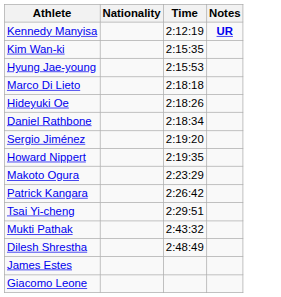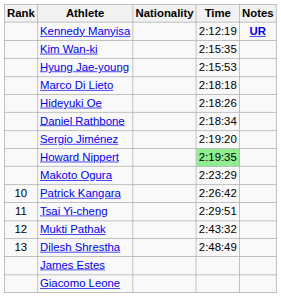 <table class="wikitable sortable" style="text-align:center">
 <tr>
+<th>Rank</th>
 <th>Athlete</th>
 <th>Nationality</th>
 <th>Time</th>
 <th>Notes</th>
 </tr>
 <tr>
+<td></td>
 <td align=left><a href='#'>Kennedy Manyisa</a></td>
 <td align=left></td>
 <td>2:12:19</td>
 <td><strong><a href='#'>UR</a></strong></td>
 </tr>
 <tr>
+<td></td>
 <td align=left><a href='#'>Kim Wan-ki</a></td>
 <td align=left></td>
 <td>2:15:35</td>
 <td></td>
 </tr>
 <tr>
+<td></td>
 <td align=left><a href='#'>Hyung Jae-young</a></td>
 <td align=left></td>
 <td>2:15:53</td>
 <td></td>
 </tr>
 <tr>
+<td></td>
 <td align=left><a href='#'>Marco Di Lieto</a></td>
 <td align=left></td>
 <td>2:18:18</td>
 <td></td>
 </tr>
 <tr>
+<td></td>
 <td align=left><a href='#'>Hideyuki Oe</a></td>
 <td align=left></td>
 <td>2:18:26</td>
 <td></td>
 </tr>
 <tr>
+<td></td>
 <td align=left><a href='#'>Daniel Rathbone</a></td>
 <td align=left></td>
 <td>2:18:34</td>
 <td></td>
 </tr>
 <tr>
+<td></td>
 <td align=left><a href='#'>Sergio Jiménez</a></td>
 <td align=left></td>
 <td>2:19:20</td>
 <td></td>
 </tr>
 <tr>
+<td></td>
 <td align=left><a href='#'>Howard Nippert</a></td>
 <td align=left></td>
-<td>2:19:35</td>
+<td style="background: lightgreen;">2:19:35</td>
 <td></td>
 </tr>
 <tr>
+<td></td>
 <td align=left><a href='#'>Makoto Ogura</a></td>
 <td align=left></td>
 <td>2:23:29</td>
 <td></td>
 </tr>
 <tr>
+<td>10</td>
 <td align=left><a href='#'>Patrick Kangara</a></td>
 <td align=left></td>
 <td>2:26:42</td>
 <td></td>
 </tr>
 <tr>
+<td>11</td>
 <td align=left><a href='#'>Tsai Yi-cheng</a></td>
 <td align=left></td>
 <td>2:29:51</td>
 <td></td>
 </tr>
 <tr>
+<td>12</td>
 <td align=left><a href='#'>Mukti Pathak</a></td>
 <td align=left></td>
 <td>2:43:32</td>
 <td></td>
 </tr>
 <tr>
+<td>13</td>
 <td align=left><a href='#'>Dilesh Shrestha</a></td>
 <td align=left></td>
 <td>2:48:49</td>
 <td></td>
 </tr>
 <tr>
+<td></td>
 <td align=left><a href='#'>James Estes</a></td>
 <td align=left></td>
 <td></td>
 <td></td>
 </tr>
 <tr>
+<td></td>
 <td align=left><a href='#'>Giacomo Leone</a></td>
 <td align=left></td>
 <td></td>
 <td></td>
 </tr>
 </table>
